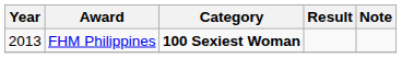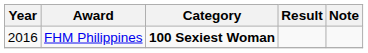 <table class="wikitable" style="font-size: 90%;">
 <tr>
 <th>Year</th>
 <th>Award</th>
 <th>Category</th>
 <th>Result</th>
 <th>Note</th>
 </tr>
 <tr>
-<td>2013</td>
+<td>2016</td>
 <td><a href='#'>FHM Philippines</a></td>
 <td><strong>100 Sexiest Woman</strong></td>
 <td></td>
 <td></td>
 </tr>
 <tr>
 </tr>
 </table>
